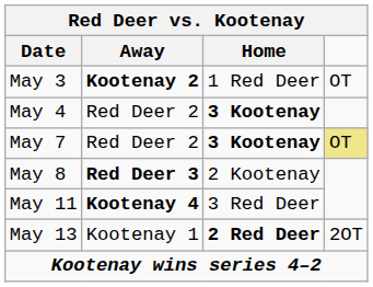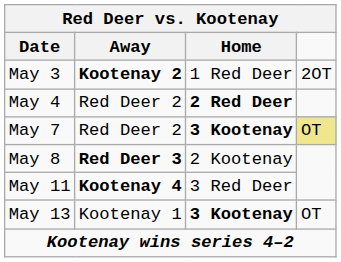 <table class="wikitable">
 <tr>
 <th bgcolor="#DDDDDD" colspan="4">Red Deer vs. Kootenay</th>
 </tr>
 <tr>
 <th>Date</th>
 <th>Away</th>
 <th>Home</th>
 </tr>
 <tr>
 <td>May 3</td>
 <td align="right"><strong>Kootenay 2</strong></td>
 <td>1 Red Deer</td>
-<td>OT</td>
+<td>2OT</td>
 </tr>
 <tr>
 <td>May 4</td>
 <td align="right">Red Deer 2</td>
-<td><strong>3 Kootenay</strong></td>
+<td><strong>2 Red Deer</strong></td>
 </tr>
 <tr>
 <td>May 7</td>
 <td align="right">Red Deer 2</td>
 <td><strong>3 Kootenay</strong></td>
 <td style="background: khaki;">OT</td>
 </tr>
 <tr>
 <td>May 8</td>
 <td align="right"><strong>Red Deer 3</strong></td>
 <td>2 Kootenay</td>
 </tr>
 <tr>
 <td>May 11</td>
 <td align="right"><strong>Kootenay 4</strong></td>
 <td>3 Red Deer</td>
 </tr>
 <tr>
 <td>May 13</td>
 <td align="right">Kootenay 1</td>
-<td><strong>2 Red Deer</strong></td>
-<td>2OT</td>
+<td><strong>3 Kootenay</strong></td>
+<td>OT</td>
 </tr>
 <tr align="center">
 <td colspan="4"><strong><em>Kootenay wins series 4–2</em></strong></td>
 </tr>
 </table>
